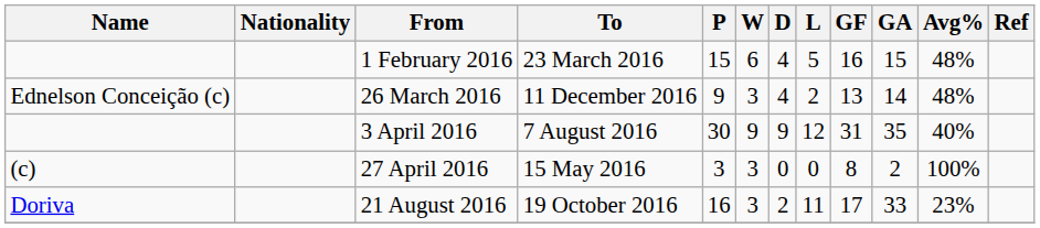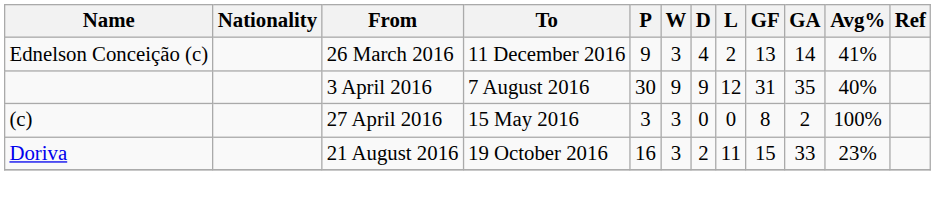 <table class="wikitable sortable">
 <tr>
 <th>Name</th>
 <th>Nationality</th>
 <th>From</th>
 <th class="unsortable">To</th>
 <th>P</th>
 <th>W</th>
 <th>D</th>
 <th>L</th>
 <th>GF</th>
 <th>GA</th>
 <th>Avg%</th>
 <th>Ref</th>
 </tr>
 <tr>
-<td align=left></td>
-<td></td>
-<td align=left>1 February 2016</td>
-<td align=left>23 March 2016</td>
-<td align=center>15</td>
-<td align=center>6</td>
-<td align=center>4</td>
-<td align=center>5</td>
-<td align=center>16</td>
-<td align=center>15</td>
-<td align=center>48%</td>
-<td align=center></td>
-</tr>
-<tr>
 <td align=left>Ednelson Conceição (c)</td>
 <td></td>
 <td align=left>26 March 2016</td>
 <td align=left>11 December 2016</td>
 <td align=center>9</td>
 <td align=center>3</td>
 <td align=center>4</td>
 <td align=center>2</td>
 <td align=center>13</td>
 <td align=center>14</td>
-<td align=center>48%</td>
+<td align=center>41%</td>
 <td align=center></td>
 </tr>
 <tr>
 <td align=left></td>
 <td></td>
 <td align=left>3 April 2016</td>
 <td align=left>7 August 2016</td>
 <td align=center>30</td>
 <td align=center>9</td>
 <td align=center>9</td>
 <td align=center>12</td>
 <td align=center>31</td>
 <td align=center>35</td>
 <td align=center>40%</td>
 <td align=center></td>
 </tr>
 <tr>
 <td align=left> (c)</td>
 <td></td>
 <td align=left>27 April 2016</td>
 <td align=left>15 May 2016</td>
 <td align=center>3</td>
 <td align=center>3</td>
 <td align=center>0</td>
 <td align=center>0</td>
 <td align=center>8</td>
 <td align=center>2</td>
 <td align=center>100%</td>
 <td align=center></td>
 </tr>
 <tr>
 <td align=left><a href='#'>Doriva</a></td>
 <td></td>
 <td align=left>21 August 2016</td>
 <td align=left>19 October 2016</td>
 <td align=center>16</td>
 <td align=center>3</td>
 <td align=center>2</td>
 <td align=center>11</td>
-<td align=center>17</td>
+<td align=center>15</td>
 <td align=center>33</td>
 <td align=center>23%</td>
 <td align=center></td>
 </tr>
 <tr>
 </tr>
 </table>
